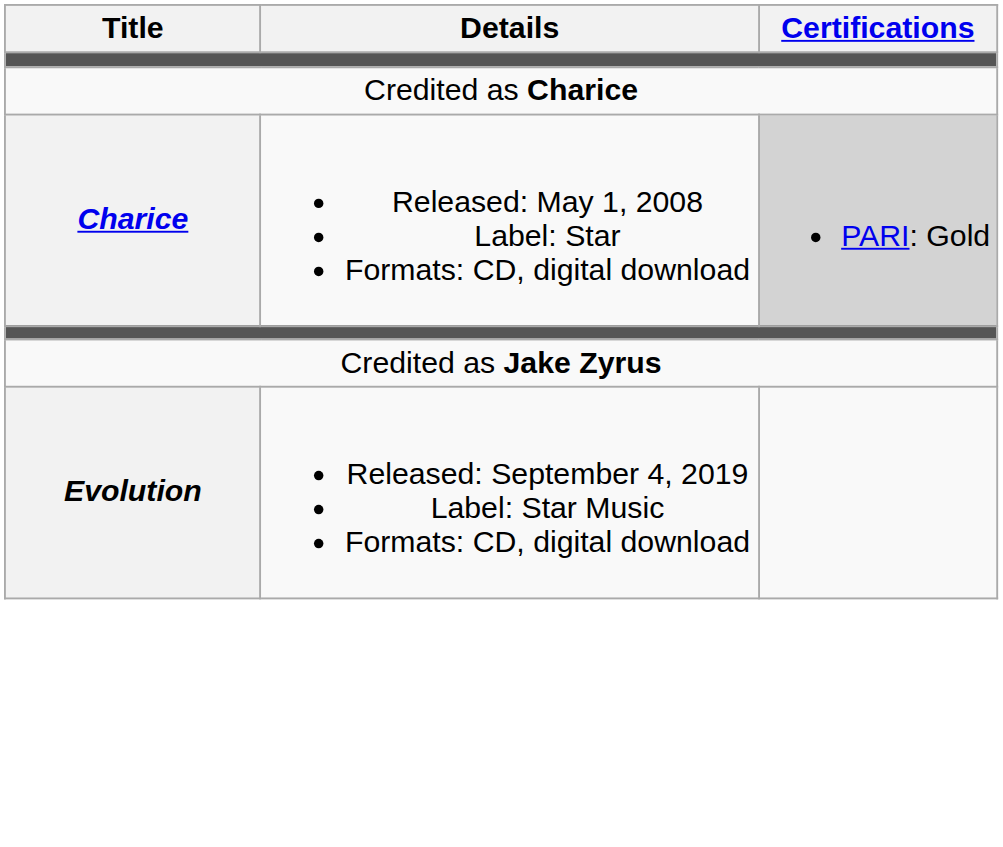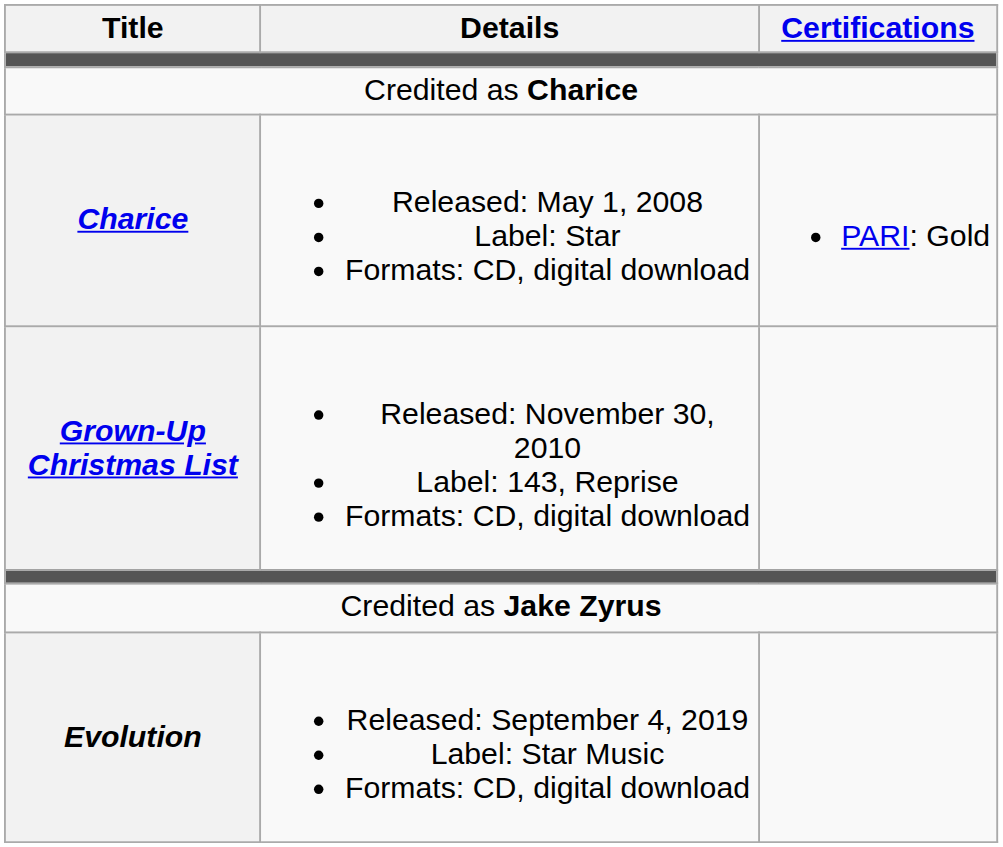 <table class="wikitable plainrowheaders" style="text-align:center;">
 <tr>
 <th scope="col" style="width:8em;">Title</th>
 <th scope="col" style="width:16em;">Details</th>
 <th scope="col"><a href='#'>Certifications</a></th>
 </tr>
 <tr>
 <td colspan="3" style="background:#555;"></td>
 </tr>
 <tr>
 <td colspan=3>Credited as <strong>Charice</strong></td>
 </tr>
 <tr>
 <th scope="row"><em><a href='#'>Charice</a></em></th>
 <td><br><ul><li>Released: May 1, 2008</li><li>Label: Star</li><li>Formats: CD, digital download</li></ul></td>
-<td style="background: lightgrey;"><br><ul><li><a href='#'>PARI</a>: Gold</li></ul></td>
+<td><br><ul><li><a href='#'>PARI</a>: Gold</li></ul></td>
+</tr>
+<tr>
+<th scope="row"><em><a href='#'>Grown-Up Christmas List</a></em></th>
+<td><br><ul><li>Released: November 30, 2010</li><li>Label: 143, Reprise</li><li>Formats: CD, digital download</li></ul></td>
+<td></td>
 </tr>
 <tr>
 <td colspan="3" style="background:#555;"></td>
 </tr>
 <tr>
 <td colspan=3>Credited as <strong>Jake Zyrus</strong></td>
 </tr>
 <tr>
 <th scope="row"><em>Evolution</em></th>
 <td><br><ul><li>Released: September 4, 2019</li><li>Label: Star Music</li><li>Formats: CD, digital download</li></ul></td>
 <td></td>
 </tr>
 </table>
